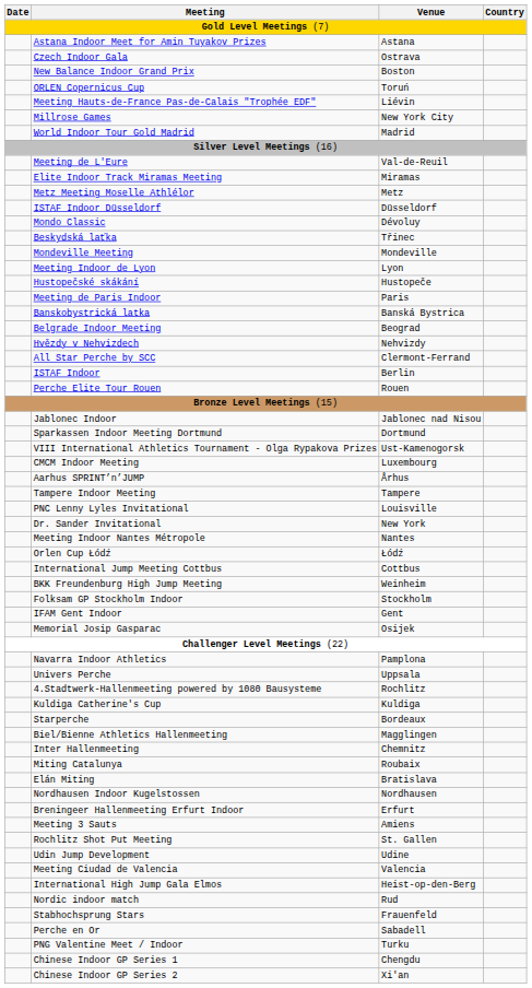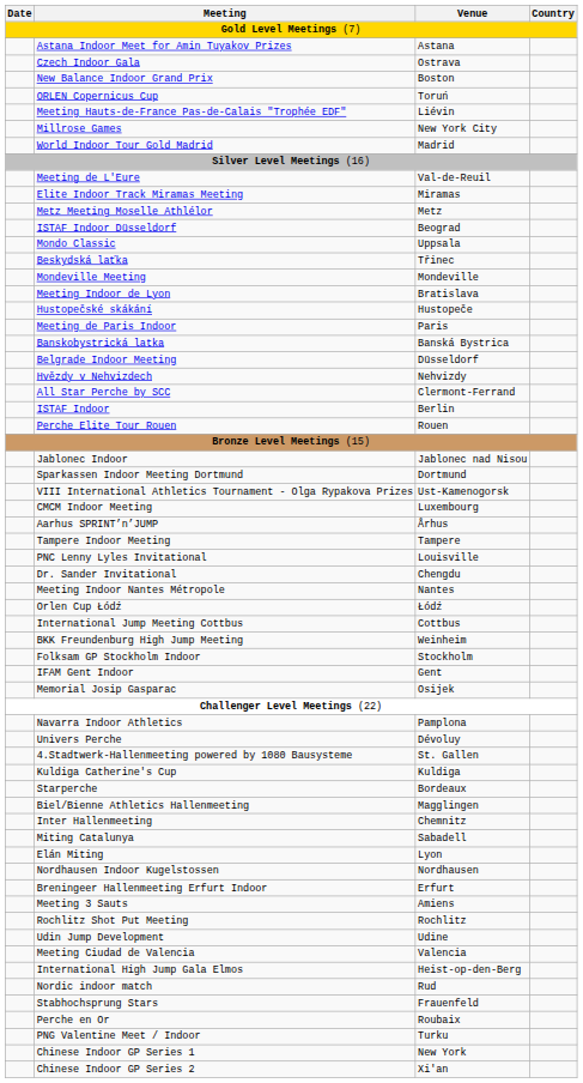 <table class="wikitable sortable">
 <tr>
 <th>Date</th>
 <th>Meeting</th>
 <th>Venue</th>
 <th>Country</th>
 </tr>
 <tr>
 <td colspan="5" align="center" bgcolor="gold"><strong>Gold Level Meetings</strong> (7)</td>
 </tr>
 <tr>
 <td><a href='#'></a></td>
 <td><a href='#'>Astana Indoor Meet for Amin Tuyakov Prizes</a></td>
 <td>Astana</td>
 <td></td>
 </tr>
 <tr>
 <td><a href='#'></a></td>
 <td><a href='#'>Czech Indoor Gala</a></td>
 <td>Ostrava</td>
 <td></td>
 </tr>
 <tr>
 <td><a href='#'></a></td>
 <td><a href='#'>New Balance Indoor Grand Prix</a></td>
 <td>Boston</td>
 <td></td>
 </tr>
 <tr>
 <td><a href='#'></a></td>
 <td><a href='#'>ORLEN Copernicus Cup</a></td>
 <td>Toruń</td>
 <td></td>
 </tr>
 <tr>
 <td><a href='#'></a></td>
 <td><a href='#'>Meeting Hauts-de-France Pas-de-Calais "Trophée EDF"</a></td>
 <td>Liévin</td>
 <td></td>
 </tr>
 <tr>
 <td><a href='#'></a></td>
 <td><a href='#'>Millrose Games</a></td>
 <td>New York City</td>
 <td></td>
 </tr>
 <tr>
 <td><a href='#'></a></td>
 <td><a href='#'>World Indoor Tour Gold Madrid</a></td>
 <td>Madrid</td>
 <td></td>
 </tr>
 <tr>
 <td colspan="5" align="center" bgcolor="silver"><strong>Silver Level Meetings</strong> (16)</td>
 </tr>
 <tr>
 <td></td>
 <td><a href='#'>Meeting de L'Eure</a></td>
 <td>Val-de-Reuil</td>
 <td></td>
 </tr>
 <tr>
 <td></td>
 <td><a href='#'>Elite Indoor Track Miramas Meeting</a></td>
 <td>Miramas</td>
 <td></td>
 </tr>
 <tr>
 <td></td>
 <td><a href='#'>Metz Meeting Moselle Athlélor</a></td>
 <td>Metz</td>
 <td></td>
 </tr>
 <tr>
 <td></td>
 <td><a href='#'>ISTAF Indoor Düsseldorf</a></td>
-<td>Düsseldorf</td>
+<td>Beograd</td>
 <td></td>
 </tr>
 <tr>
 <td></td>
 <td><a href='#'>Mondo Classic</a></td>
-<td>Dévoluy</td>
+<td>Uppsala</td>
 <td></td>
 </tr>
 <tr>
 <td></td>
 <td><a href='#'>Beskydská laťka</a></td>
 <td>Třinec</td>
 <td></td>
 </tr>
 <tr>
 <td></td>
 <td><a href='#'>Mondeville Meeting</a></td>
 <td>Mondeville</td>
 <td></td>
 </tr>
 <tr>
 <td></td>
 <td><a href='#'>Meeting Indoor de Lyon</a></td>
-<td>Lyon</td>
+<td>Bratislava</td>
 <td></td>
 </tr>
 <tr>
 <td></td>
 <td><a href='#'>Hustopečské skákání</a></td>
 <td>Hustopeče</td>
 <td></td>
 </tr>
 <tr>
 <td></td>
 <td><a href='#'>Meeting de Paris Indoor</a></td>
 <td>Paris</td>
 <td></td>
 </tr>
 <tr>
 <td></td>
 <td><a href='#'>Banskobystrická latka</a></td>
 <td>Banská Bystrica</td>
 <td></td>
 </tr>
 <tr>
 <td></td>
 <td><a href='#'>Belgrade Indoor Meeting</a></td>
-<td>Beograd</td>
+<td>Düsseldorf</td>
 <td></td>
 </tr>
 <tr>
 <td></td>
 <td><a href='#'>Hvězdy v Nehvizdech</a></td>
 <td>Nehvizdy</td>
 <td></td>
 </tr>
 <tr>
 <td></td>
 <td><a href='#'>All Star Perche by SCC</a></td>
 <td>Clermont-Ferrand</td>
 <td></td>
 </tr>
 <tr>
 <td></td>
 <td><a href='#'>ISTAF Indoor</a></td>
 <td>Berlin</td>
 <td></td>
 </tr>
 <tr>
 <td></td>
 <td><a href='#'>Perche Elite Tour Rouen</a></td>
 <td>Rouen</td>
 <td></td>
 </tr>
 <tr>
 <td colspan="5" align="center" bgcolor="cc9966"><strong>Bronze Level Meetings</strong> (15)</td>
 </tr>
 <tr>
 <td></td>
 <td>Jablonec Indoor</td>
 <td>Jablonec nad Nisou</td>
 <td></td>
 </tr>
 <tr>
 <td></td>
 <td>Sparkassen Indoor Meeting Dortmund</td>
 <td>Dortmund</td>
 <td></td>
 </tr>
 <tr>
 <td></td>
 <td>VIII International Athletics Tournament - Olga Rypakova Prizes</td>
 <td>Ust-Kamenogorsk</td>
 <td></td>
 </tr>
 <tr>
 <td></td>
 <td>CMCM Indoor Meeting</td>
 <td>Luxembourg</td>
 <td></td>
 </tr>
 <tr>
 <td></td>
 <td>Aarhus SPRINT’n’JUMP</td>
 <td>Århus</td>
 <td></td>
 </tr>
 <tr>
 <td></td>
 <td>Tampere Indoor Meeting</td>
 <td>Tampere</td>
 <td></td>
 </tr>
 <tr>
 <td></td>
 <td>PNC Lenny Lyles Invitational</td>
 <td>Louisville</td>
 <td></td>
 </tr>
 <tr>
 <td></td>
 <td>Dr. Sander Invitational</td>
-<td>New York</td>
+<td>Chengdu</td>
 <td></td>
 </tr>
 <tr>
 <td></td>
 <td>Meeting Indoor Nantes Métropole</td>
 <td>Nantes</td>
 <td></td>
 </tr>
 <tr>
 <td></td>
 <td>Orlen Cup Łódź</td>
 <td>Łódź</td>
 <td></td>
 </tr>
 <tr>
 <td></td>
 <td>International Jump Meeting Cottbus</td>
 <td>Cottbus</td>
 <td></td>
 </tr>
 <tr>
 <td></td>
 <td>BKK Freundenburg High Jump Meeting</td>
 <td>Weinheim</td>
 <td></td>
 </tr>
 <tr>
 <td></td>
 <td>Folksam GP Stockholm Indoor</td>
 <td>Stockholm</td>
 <td></td>
 </tr>
 <tr>
 <td></td>
 <td>IFAM Gent Indoor</td>
 <td>Gent</td>
 <td></td>
 </tr>
 <tr>
 <td></td>
 <td>Memorial Josip Gasparac</td>
 <td>Osijek</td>
 <td></td>
 </tr>
 <tr>
 <td colspan="5" align="center" bgcolor="white"><strong>Challenger Level Meetings</strong> (22)</td>
 </tr>
 <tr>
 <td></td>
 <td>Navarra Indoor Athletics</td>
 <td>Pamplona</td>
 <td></td>
 </tr>
 <tr>
 <td></td>
 <td>Univers Perche</td>
-<td>Uppsala</td>
+<td>Dévoluy</td>
 <td></td>
 </tr>
 <tr>
 <td></td>
 <td>4.Stadtwerk-Hallenmeeting powered by 1080 Bausysteme</td>
-<td>Rochlitz</td>
+<td>St. Gallen</td>
 <td></td>
 </tr>
 <tr>
 <td></td>
 <td>Kuldiga Catherine's Cup</td>
 <td>Kuldiga</td>
 <td></td>
 </tr>
 <tr>
 <td></td>
 <td>Starperche</td>
 <td>Bordeaux</td>
 <td></td>
 </tr>
 <tr>
 <td></td>
 <td>Biel/Bienne Athletics Hallenmeeting</td>
 <td>Magglingen</td>
 <td></td>
 </tr>
 <tr>
 <td></td>
 <td>Inter Hallenmeeting</td>
 <td>Chemnitz</td>
 <td></td>
 </tr>
 <tr>
 <td></td>
 <td>Miting Catalunya</td>
-<td>Roubaix</td>
+<td>Sabadell</td>
 <td></td>
 </tr>
 <tr>
 <td></td>
 <td>Elán Miting</td>
-<td>Bratislava</td>
+<td>Lyon</td>
 <td></td>
 </tr>
 <tr>
 <td></td>
 <td>Nordhausen Indoor Kugelstossen</td>
 <td>Nordhausen</td>
 <td></td>
 </tr>
 <tr>
 <td></td>
 <td>Breningeer Hallenmeeting Erfurt Indoor</td>
 <td>Erfurt</td>
 <td></td>
 </tr>
 <tr>
 <td></td>
 <td>Meeting 3 Sauts</td>
 <td>Amiens</td>
 <td></td>
 </tr>
 <tr>
 <td></td>
 <td>Rochlitz Shot Put Meeting</td>
-<td>St. Gallen</td>
+<td>Rochlitz</td>
 <td></td>
 </tr>
 <tr>
 <td></td>
 <td>Udin Jump Development</td>
 <td>Udine</td>
 <td></td>
 </tr>
 <tr>
 <td></td>
 <td>Meeting Ciudad de Valencia</td>
 <td>Valencia</td>
 <td></td>
 </tr>
 <tr>
 <td></td>
 <td>International High Jump Gala Elmos</td>
 <td>Heist-op-den-Berg</td>
 <td></td>
 </tr>
 <tr>
 <td></td>
 <td>Nordic indoor match</td>
 <td>Rud</td>
 <td></td>
 </tr>
 <tr>
 <td></td>
 <td>Stabhochsprung Stars</td>
 <td>Frauenfeld</td>
 <td></td>
 </tr>
 <tr>
 <td></td>
 <td>Perche en Or</td>
-<td>Sabadell</td>
+<td>Roubaix</td>
 <td></td>
 </tr>
 <tr>
 <td></td>
 <td>PNG Valentine Meet / Indoor</td>
 <td>Turku</td>
 <td></td>
 </tr>
 <tr>
 <td></td>
 <td>Chinese Indoor GP Series 1</td>
-<td>Chengdu</td>
+<td>New York</td>
 <td></td>
 </tr>
 <tr>
 <td></td>
 <td>Chinese Indoor GP Series 2</td>
 <td>Xi'an</td>
 <td></td>
 </tr>
 </table>
